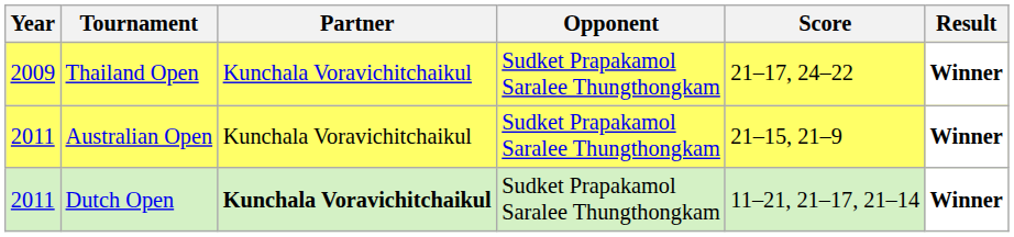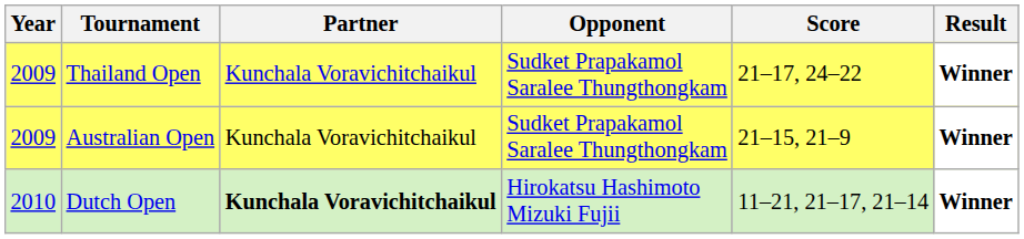 <table class="sortable wikitable" style="font-size: 90%;">
 <tr>
 <th>Year</th>
 <th>Tournament</th>
 <th>Partner</th>
 <th>Opponent</th>
 <th>Score</th>
 <th>Result</th>
 </tr>
 <tr style="background:#FFFF67">
 <td align="center"><a href='#'>2009</a></td>
 <td align="left"><a href='#'>Thailand Open</a></td>
 <td align="left"> <a href='#'>Kunchala Voravichitchaikul</a></td>
 <td align="left"> <a href='#'>Sudket Prapakamol</a><br> <a href='#'>Saralee Thungthongkam</a></td>
 <td align="left">21–17, 24–22</td>
 <td style="text-align:left; background:white"> <strong>Winner</strong></td>
 </tr>
 <tr style="background:#FFFF67">
-<td align="center"><a href='#'>2011</a></td>
+<td align="center"><a href='#'>2009</a></td>
 <td align="left"><a href='#'>Australian Open</a></td>
 <td align="left"> Kunchala Voravichitchaikul</td>
 <td align="left"> <a href='#'>Sudket Prapakamol</a><br> <a href='#'>Saralee Thungthongkam</a></td>
 <td align="left">21–15, 21–9</td>
 <td style="text-align:left; background:white"> <strong>Winner</strong></td>
 </tr>
 <tr style="background:#D4F1C5">
-<td align="center"><a href='#'>2011</a></td>
+<td align="center"><a href='#'>2010</a></td>
 <td align="left"><a href='#'>Dutch Open</a></td>
 <td align="left"><strong> Kunchala Voravichitchaikul</strong></td>
-<td align="left"> Sudket Prapakamol<br> Saralee Thungthongkam</td>
+<td align="left"> <a href='#'>Hirokatsu Hashimoto</a><br> <a href='#'>Mizuki Fujii</a></td>
 <td align="left">11–21, 21–17, 21–14</td>
 <td style="text-align:left; background:white"> <strong>Winner</strong></td>
 </tr>
 </table>
